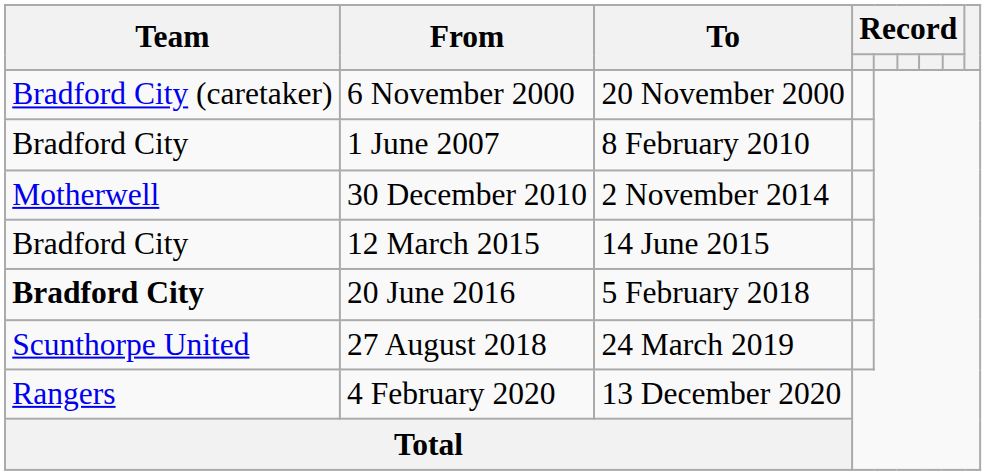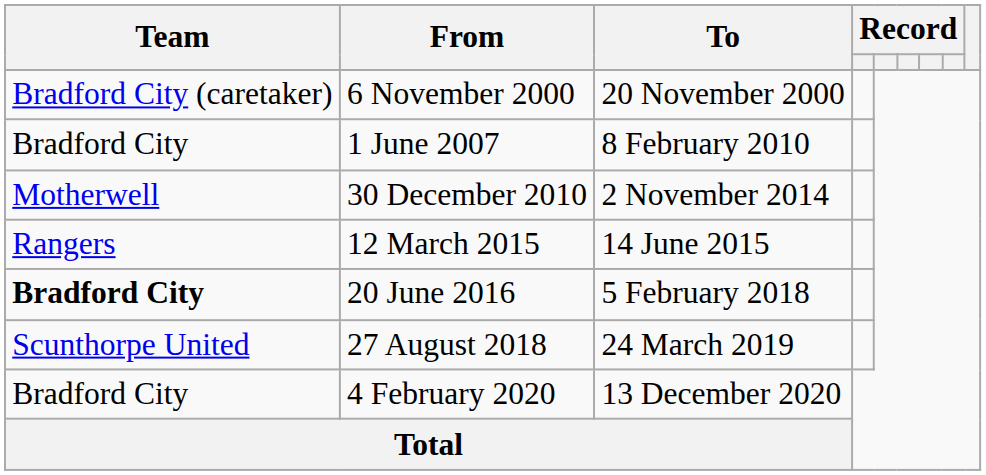 <table class=wikitable style=text-align:center>
 <tr>
 <th rowspan="2">Team</th>
 <th rowspan="2">From</th>
 <th rowspan="2">To</th>
 <th colspan="5">Record</th>
 <th rowspan="2"></th>
 </tr>
 <tr>
 <th></th>
 <th></th>
 <th></th>
 <th></th>
 <th></th>
 </tr>
 <tr>
 <td align=left><a href='#'>Bradford City</a> (caretaker)</td>
 <td align=left>6 November 2000</td>
 <td align=left>20 November 2000<br></td>
 <td></td>
 </tr>
 <tr>
 <td align=left>Bradford City</td>
 <td align=left>1 June 2007</td>
 <td align=left>8 February 2010<br></td>
 <td></td>
 </tr>
 <tr>
 <td align=left><a href='#'>Motherwell</a></td>
 <td align=left>30 December 2010</td>
 <td align=left>2 November 2014<br></td>
 <td></td>
 </tr>
 <tr>
-<td align=left>Bradford City</td>
+<td align=left><a href='#'>Rangers</a></td>
 <td align=left>12 March 2015</td>
 <td align=left>14 June 2015<br></td>
 <td></td>
 </tr>
 <tr>
 <td align=left><strong>Bradford City</strong></td>
 <td align=left>20 June 2016</td>
 <td align=left>5 February 2018<br></td>
 <td></td>
 </tr>
 <tr>
 <td align=left><a href='#'>Scunthorpe United</a></td>
 <td align=left>27 August 2018</td>
 <td align=left>24 March 2019<br></td>
 <td></td>
 </tr>
 <tr>
-<td align=left><a href='#'>Rangers</a></td>
+<td align=left>Bradford City</td>
 <td align=left>4 February 2020</td>
 <td align=left>13 December 2020<br></td>
 </tr>
 <tr>
 <th colspan="3">Total<br></th>
 </tr>
 </table>
